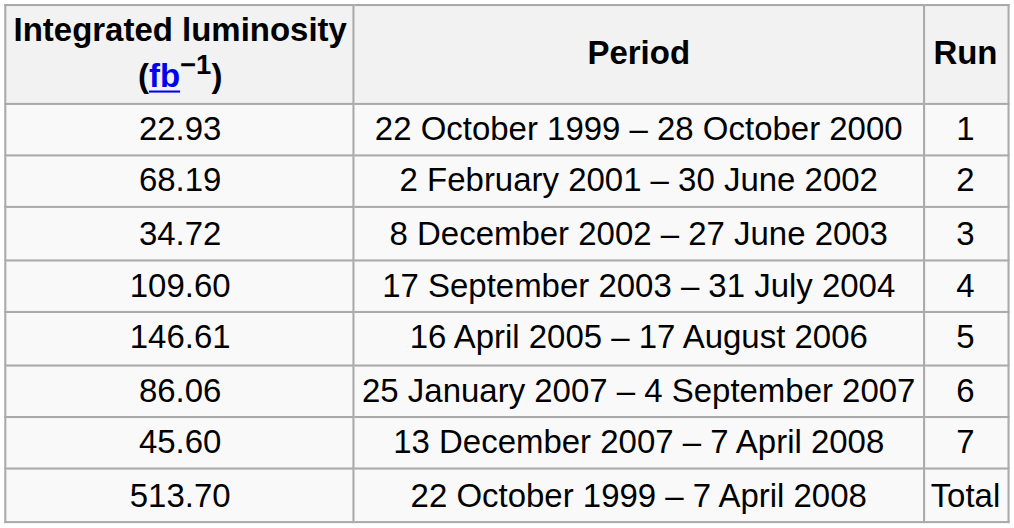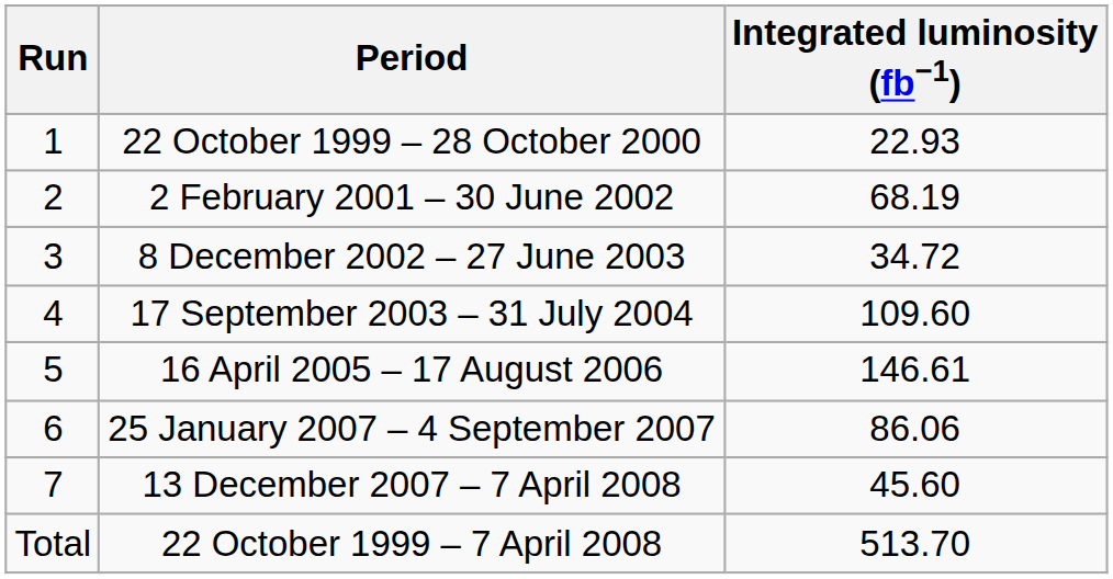 <table class="wikitable" style="margin:1em auto; text-align:center">
 <tr>
+<th>Run</th>
+<th>Period</th>
 <th>Integrated luminosity<br>(<a href='#'>fb</a><sup>−1</sup>)</th>
-<th>Period</th>
-<th>Run</th>
 </tr>
 <tr>
+<td>1</td>
+<td>22 October 1999 – 28 October 2000</td>
 <td>22.93</td>
-<td>22 October 1999 – 28 October 2000</td>
-<td>1</td>
 </tr>
 <tr>
+<td>2</td>
+<td>2 February 2001 – 30 June 2002</td>
 <td>68.19</td>
-<td>2 February 2001 – 30 June 2002</td>
-<td>2</td>
 </tr>
 <tr>
+<td>3</td>
+<td>8 December 2002 – 27 June 2003</td>
 <td>34.72</td>
-<td>8 December 2002 – 27 June 2003</td>
-<td>3</td>
 </tr>
 <tr>
+<td>4</td>
+<td>17 September 2003 – 31 July 2004</td>
 <td>109.60</td>
-<td>17 September 2003 – 31 July 2004</td>
-<td>4</td>
 </tr>
 <tr>
+<td>5</td>
+<td>16 April 2005 – 17 August 2006</td>
 <td>146.61</td>
-<td>16 April 2005 – 17 August 2006</td>
-<td>5</td>
 </tr>
 <tr>
+<td>6</td>
+<td>25 January 2007 – 4 September 2007</td>
 <td>86.06</td>
-<td>25 January 2007 – 4 September 2007</td>
-<td>6</td>
 </tr>
 <tr>
+<td>7</td>
+<td>13 December 2007 – 7 April 2008</td>
 <td>45.60</td>
-<td>13 December 2007 – 7 April 2008</td>
-<td>7</td>
 </tr>
 <tr>
+<td>Total</td>
+<td>22 October 1999 – 7 April 2008</td>
 <td>513.70</td>
-<td>22 October 1999 – 7 April 2008</td>
-<td>Total</td>
 </tr>
 </table>
